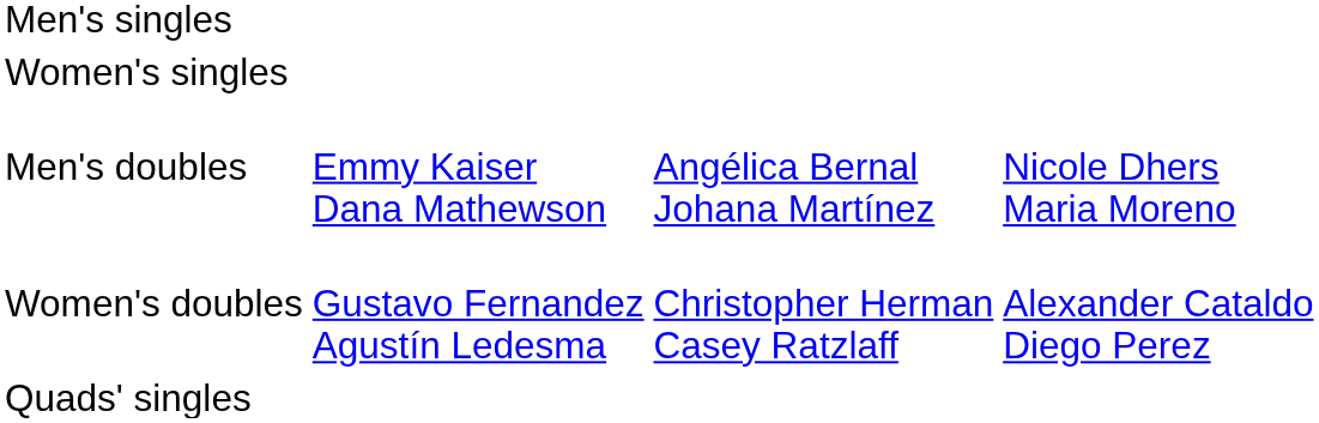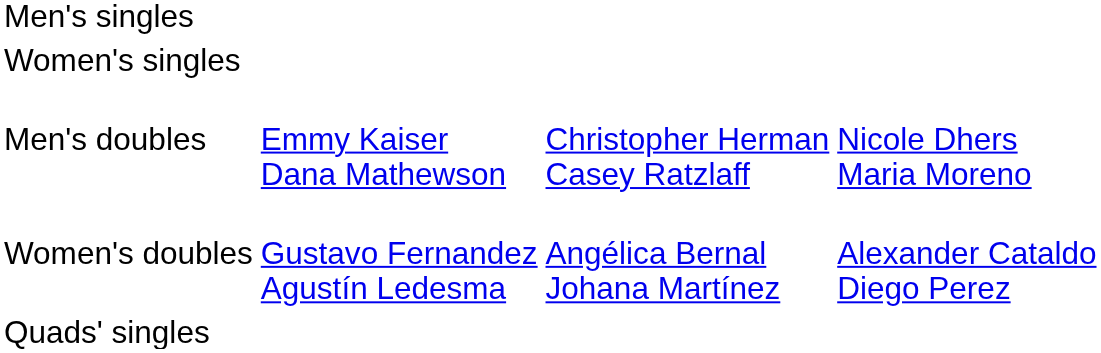 <table>
 <tr>
 <td>Men's singles<br></td>
 <td></td>
 <td></td>
 <td></td>
 </tr>
 <tr>
 <td>Women's singles<br></td>
 <td></td>
 <td></td>
 <td></td>
 </tr>
 <tr>
 <td>Men's doubles<br></td>
 <td><br><a href='#'>Emmy Kaiser</a><br><a href='#'>Dana Mathewson</a></td>
-<td><br><a href='#'>Angélica Bernal</a><br><a href='#'>Johana Martínez</a></td>
+<td><br><a href='#'>Christopher Herman</a><br><a href='#'>Casey Ratzlaff</a></td>
 <td><br><a href='#'>Nicole Dhers</a><br><a href='#'>Maria Moreno</a></td>
 </tr>
 <tr>
 <td>Women's doubles<br></td>
 <td><br><a href='#'>Gustavo Fernandez</a><br><a href='#'>Agustín Ledesma</a></td>
-<td><br><a href='#'>Christopher Herman</a><br><a href='#'>Casey Ratzlaff</a></td>
+<td><br><a href='#'>Angélica Bernal</a><br><a href='#'>Johana Martínez</a></td>
 <td><br><a href='#'>Alexander Cataldo</a><br><a href='#'>Diego Perez</a></td>
 </tr>
 <tr>
 <td>Quads' singles<br></td>
 <td></td>
 <td></td>
 <td></td>
 </tr>
 </table>
